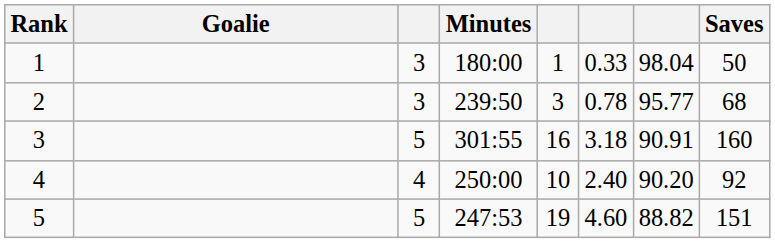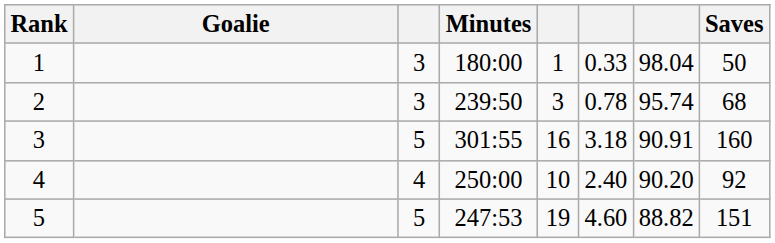 <table class="wikitable">
 <tr>
 <th width="20">Rank</th>
 <th style="width:205px;">Goalie</th>
 <th width="20"></th>
 <th width="20">Minutes</th>
 <th width="20"></th>
 <th width="20"></th>
 <th width="20"></th>
 <th width="20">Saves</th>
 </tr>
 <tr align=center>
 <td>1</td>
 <td align=left></td>
 <td>3</td>
 <td>180:00</td>
 <td>1</td>
 <td>0.33</td>
 <td>98.04</td>
 <td>50</td>
 </tr>
 <tr align=center>
 <td>2</td>
 <td align=left></td>
 <td>3</td>
 <td>239:50</td>
 <td>3</td>
 <td>0.78</td>
-<td>95.77</td>
+<td>95.74</td>
 <td>68</td>
 </tr>
 <tr align=center>
 <td>3</td>
 <td align=left></td>
 <td>5</td>
 <td>301:55</td>
 <td>16</td>
 <td>3.18</td>
 <td>90.91</td>
 <td>160</td>
 </tr>
 <tr align=center>
 <td>4</td>
 <td align=left></td>
 <td>4</td>
 <td>250:00</td>
 <td>10</td>
 <td>2.40</td>
 <td>90.20</td>
 <td>92</td>
 </tr>
 <tr align=center>
 <td>5</td>
 <td align=left></td>
 <td>5</td>
 <td>247:53</td>
 <td>19</td>
 <td>4.60</td>
 <td>88.82</td>
 <td>151</td>
 </tr>
 </table>
